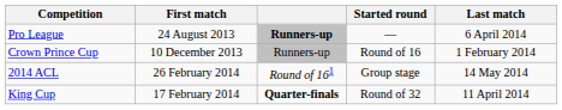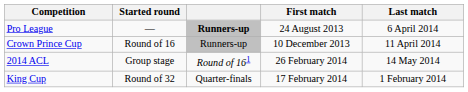 <table class="wikitable" style="text-align:center; width:730px;">
 <tr>
 <th style="text-align:center; width:150px;">Competition</th>
+<th style="text-align:center; width:100px;">Started round</th>
+<th style="text-align:center; width:100px;"></th>
 <th style="text-align:center; width:140px;">First match</th>
-<th style="text-align:center; width:100px;"></th>
-<th style="text-align:center; width:100px;">Started round</th>
 <th style="text-align:center; width:140px;">Last match</th>
 </tr>
 <tr>
 <td style="text-align:left;"><a href='#'>Pro League</a></td>
+<td>—</td>
+<td style="background:silver;"><strong>Runners-up</strong></td>
 <td>24 August 2013</td>
-<td style="background:silver;"><strong>Runners-up</strong></td>
-<td>—</td>
 <td>6 April 2014</td>
 </tr>
 <tr>
 <td style="text-align:left;"><a href='#'>Crown Prince Cup</a></td>
+<td>Round of 16</td>
+<td style="background:silver;">Runners-up</td>
 <td>10 December 2013</td>
-<td style="background:silver;">Runners-up</td>
-<td>Round of 16</td>
-<td>1 February 2014</td>
+<td>11 April 2014</td>
 </tr>
 <tr>
 <td style="text-align:left;"><a href='#'>2014 ACL</a></td>
+<td>Group stage</td>
+<td><em>Round of 16</em><sup><a href='#'>1</a></sup></td>
 <td>26 February 2014</td>
-<td><em>Round of 16</em><sup><a href='#'>1</a></sup></td>
-<td>Group stage</td>
 <td>14 May 2014</td>
 </tr>
 <tr>
 <td style="text-align:left;"><a href='#'>King Cup</a></td>
+<td>Round of 32</td>
+<td>Quarter-finals</td>
 <td>17 February 2014</td>
-<td><strong>Quarter-finals</strong></td>
-<td>Round of 32</td>
-<td>11 April 2014</td>
+<td>1 February 2014</td>
 </tr>
 </table>
